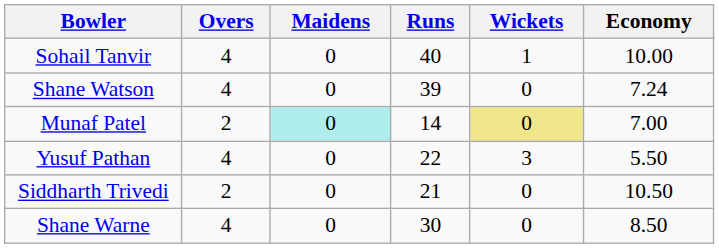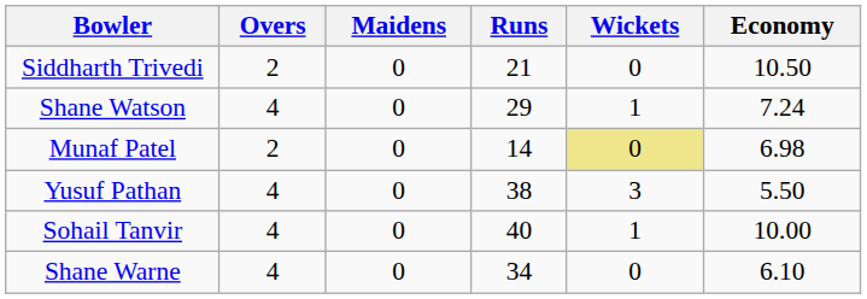 <table border="1" cellpadding="1" cellspacing="0" style="border: gray solid 1px; border-collapse: collapse; text-align: center; width: 60%;" class=wikitable>
 <tr>
 <th width="25%"><a href='#'>Bowler</a></th>
 <th><a href='#'>Overs</a></th>
 <th><a href='#'>Maidens</a></th>
 <th><a href='#'>Runs</a></th>
 <th><a href='#'>Wickets</a></th>
 <th>Economy</th>
 </tr>
 <tr>
+<td><a href='#'>Siddharth Trivedi</a></td>
+<td>2</td>
+<td>0</td>
+<td>21</td>
+<td>0</td>
+<td>10.50</td>
+</tr>
+<tr>
+<td><a href='#'>Shane Watson</a></td>
+<td>4</td>
+<td>0</td>
+<td>29</td>
+<td>1</td>
+<td>7.24</td>
+</tr>
+<tr>
+<td><a href='#'>Munaf Patel</a></td>
+<td>2</td>
+<td>0</td>
+<td>14</td>
+<td style="background: khaki;">0</td>
+<td>6.98</td>
+</tr>
+<tr>
+<td><a href='#'>Yusuf Pathan</a></td>
+<td>4</td>
+<td>0</td>
+<td>38</td>
+<td>3</td>
+<td>5.50</td>
+</tr>
+<tr>
 <td><a href='#'>Sohail Tanvir</a></td>
 <td>4</td>
 <td>0</td>
 <td>40</td>
 <td>1</td>
 <td>10.00</td>
 </tr>
 <tr>
-<td><a href='#'>Shane Watson</a></td>
-<td>4</td>
-<td>0</td>
-<td>39</td>
-<td>0</td>
-<td>7.24</td>
-</tr>
-<tr>
-<td><a href='#'>Munaf Patel</a></td>
-<td>2</td>
-<td style="background: paleturquoise;">0</td>
-<td>14</td>
-<td style="background: khaki;">0</td>
-<td>7.00</td>
-</tr>
-<tr>
-<td><a href='#'>Yusuf Pathan</a></td>
-<td>4</td>
-<td>0</td>
-<td>22</td>
-<td>3</td>
-<td>5.50</td>
-</tr>
-<tr>
-<td><a href='#'>Siddharth Trivedi</a></td>
-<td>2</td>
-<td>0</td>
-<td>21</td>
-<td>0</td>
-<td>10.50</td>
-</tr>
-<tr>
 <td><a href='#'>Shane Warne</a></td>
 <td>4</td>
 <td>0</td>
-<td>30</td>
+<td>34</td>
 <td>0</td>
-<td>8.50</td>
+<td>6.10</td>
 </tr>
 </table>
